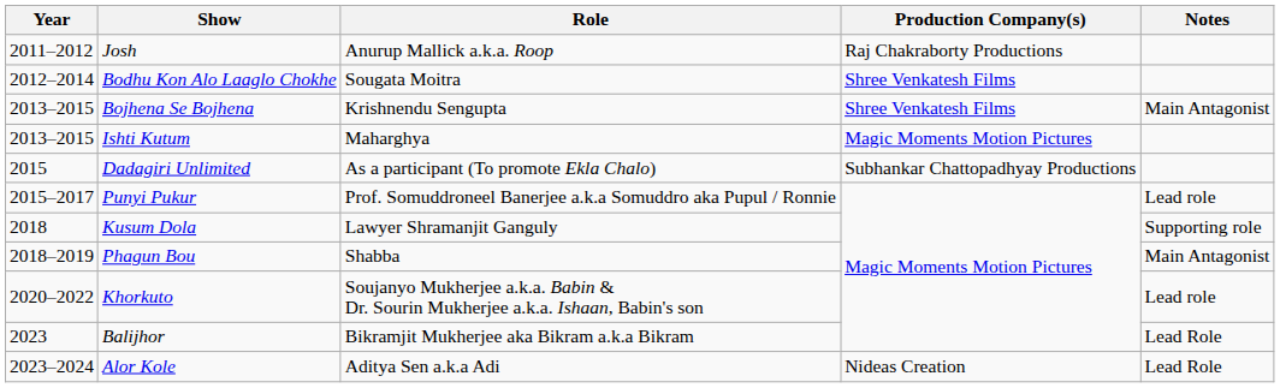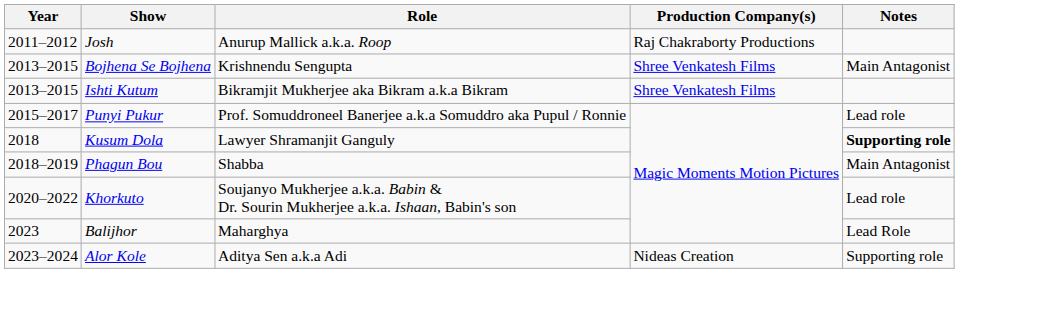 <table class="wikitable sortable">
 <tr>
 <th>Year</th>
 <th>Show</th>
 <th>Role</th>
 <th>Production Company(s)</th>
 <th>Notes</th>
 </tr>
 <tr>
 <td>2011–2012</td>
 <td><em>Josh</em></td>
 <td>Anurup Mallick a.k.a. <em>Roop</em></td>
 <td>Raj Chakraborty Productions</td>
 <td></td>
 </tr>
 <tr>
-<td>2012–2014</td>
-<td><em><a href='#'>Bodhu Kon Alo Laaglo Chokhe</a></em></td>
-<td>Sougata Moitra</td>
-<td><a href='#'>Shree Venkatesh Films</a></td>
-<td></td>
-</tr>
-<tr>
 <td>2013–2015</td>
 <td><em><a href='#'>Bojhena Se Bojhena</a></em></td>
 <td>Krishnendu Sengupta</td>
 <td><a href='#'>Shree Venkatesh Films</a></td>
 <td>Main Antagonist</td>
 </tr>
 <tr>
 <td>2013–2015</td>
 <td><em><a href='#'>Ishti Kutum</a></em></td>
-<td>Maharghya</td>
-<td><a href='#'>Magic Moments Motion Pictures</a></td>
-<td></td>
-</tr>
-<tr>
-<td>2015</td>
-<td><em><a href='#'>Dadagiri Unlimited</a></em></td>
-<td>As a participant (To promote <em>Ekla Chalo</em>)</td>
-<td>Subhankar Chattopadhyay Productions</td>
+<td>Bikramjit Mukherjee aka Bikram a.k.a Bikram</td>
+<td><a href='#'>Shree Venkatesh Films</a></td>
 <td></td>
 </tr>
 <tr>
 <td>2015–2017</td>
 <td><em><a href='#'>Punyi Pukur</a></em></td>
 <td>Prof. Somuddroneel Banerjee a.k.a Somuddro aka Pupul / Ronnie</td>
 <td rowspan="5"><a href='#'>Magic Moments Motion Pictures</a></td>
 <td>Lead role</td>
 </tr>
 <tr>
 <td>2018</td>
 <td><em><a href='#'>Kusum Dola</a></em></td>
 <td>Lawyer Shramanjit Ganguly</td>
-<td>Supporting role</td>
+<td><strong>Supporting role</strong></td>
 </tr>
 <tr>
 <td>2018–2019</td>
 <td><em><a href='#'>Phagun Bou</a></em></td>
 <td>Shabba</td>
 <td>Main Antagonist</td>
 </tr>
 <tr>
 <td>2020–2022</td>
 <td><em><a href='#'>Khorkuto</a></em></td>
 <td>Soujanyo Mukherjee a.k.a. <em>Babin</em> & <br>Dr. Sourin Mukherjee a.k.a. <em>Ishaan</em>, Babin's son</td>
 <td>Lead role </td>
 </tr>
 <tr>
 <td>2023</td>
 <td><em>Balijhor</em></td>
-<td>Bikramjit Mukherjee aka Bikram a.k.a Bikram</td>
+<td>Maharghya</td>
 <td>Lead Role</td>
 </tr>
 <tr>
 <td>2023–2024</td>
 <td><em><a href='#'>Alor Kole</a></em></td>
 <td>Aditya Sen a.k.a Adi</td>
 <td>Nideas Creation</td>
-<td>Lead Role</td>
+<td>Supporting role</td>
 </tr>
 </table>
